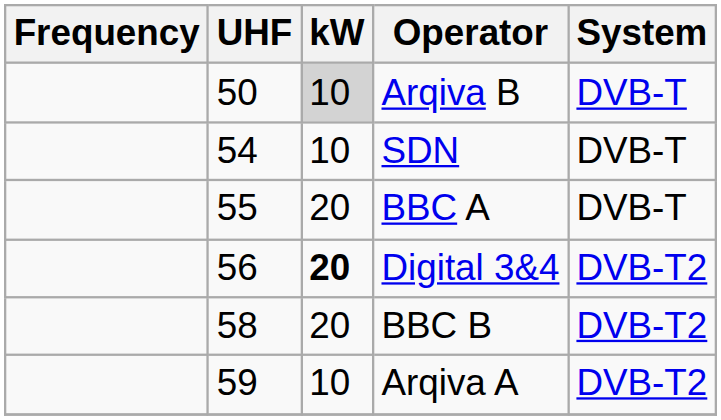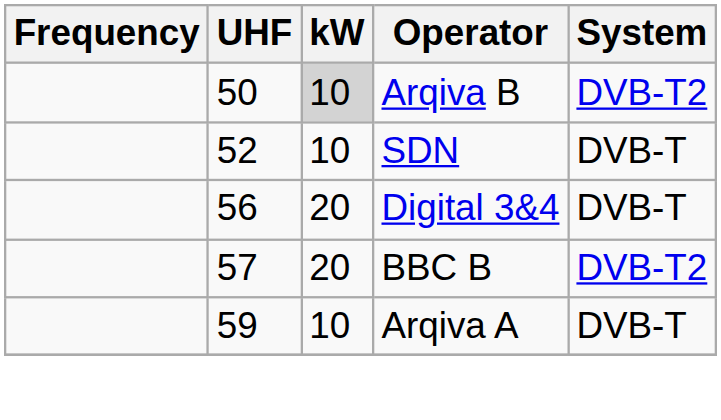 <table class="wikitable sortable">
 <tr>
 <th>Frequency</th>
 <th>UHF</th>
 <th>kW</th>
 <th>Operator</th>
 <th>System</th>
 </tr>
 <tr>
 <td></td>
 <td>50</td>
 <td style="background: lightgrey;">10</td>
 <td><a href='#'>Arqiva</a> B</td>
-<td><a href='#'>DVB-T</a></td>
+<td><a href='#'>DVB-T2</a></td>
 </tr>
 <tr>
 <td></td>
-<td>54</td>
+<td>52</td>
 <td>10</td>
 <td><a href='#'>SDN</a></td>
 <td>DVB-T</td>
 </tr>
 <tr>
 <td></td>
-<td>55</td>
+<td>56</td>
 <td>20</td>
-<td><a href='#'>BBC</a> A</td>
+<td><a href='#'>Digital 3&4</a></td>
 <td>DVB-T</td>
 </tr>
 <tr>
 <td></td>
-<td>56</td>
-<td><strong>20</strong></td>
-<td><a href='#'>Digital 3&4</a></td>
-<td><a href='#'>DVB-T2</a></td>
-</tr>
-<tr>
-<td></td>
-<td>58</td>
+<td>57</td>
 <td>20</td>
 <td>BBC B</td>
 <td><a href='#'>DVB-T2</a></td>
 </tr>
 <tr>
 <td></td>
 <td>59</td>
 <td>10</td>
 <td>Arqiva A</td>
-<td><a href='#'>DVB-T2</a></td>
+<td>DVB-T</td>
 </tr>
 <tr>
 </tr>
 </table>
